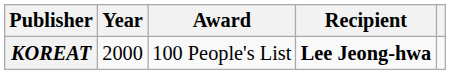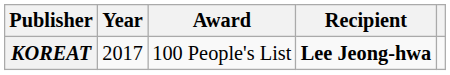 <table class="wikitable plainrowheaders" style="text-align:center">
 <tr>
 <th scope="col">Publisher</th>
 <th scope="col">Year</th>
 <th scope="col">Award</th>
 <th scope="col">Recipient</th>
 <th class="unsortable" scope="col"></th>
 </tr>
 <tr>
 <th scope="row"><em>KOREAT</em></th>
-<td>2000</td>
+<td>2017</td>
 <td>100 People's List</td>
 <td><strong>Lee Jeong-hwa</strong></td>
 <td></td>
 </tr>
 </table>
